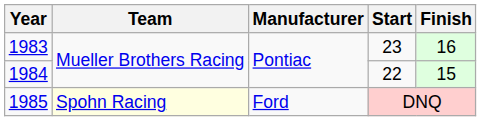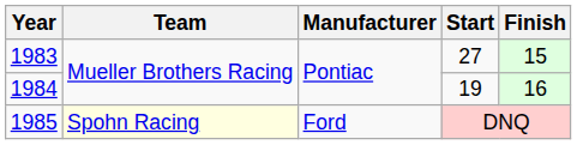 <table class="wikitable" style="font-size: 90%;">
 <tr>
 <th>Year</th>
 <th>Team</th>
 <th>Manufacturer</th>
 <th>Start</th>
 <th>Finish</th>
 </tr>
 <tr>
 <td><a href='#'>1983</a></td>
 <td rowspan=2><a href='#'>Mueller Brothers Racing</a></td>
 <td rowspan=2><a href='#'>Pontiac</a></td>
-<td align=center>23</td>
-<td align=center style="background:#DFFFDF;">16</td>
+<td align=center>27</td>
+<td align=center style="background:#DFFFDF;">15</td>
 </tr>
 <tr>
 <td><a href='#'>1984</a></td>
-<td align=center>22</td>
-<td align=center style="background:#DFFFDF;">15</td>
+<td align=center>19</td>
+<td align=center style="background:#DFFFDF;">16</td>
 </tr>
 <tr>
 <td><a href='#'>1985</a></td>
 <td style="background: lightyellow;"><a href='#'>Spohn Racing</a></td>
 <td><a href='#'>Ford</a></td>
 <td colspan=2 align=center style="background:#FFCFCF;">DNQ</td>
 </tr>
 </table>
